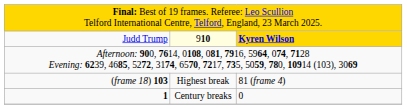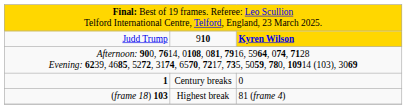 <table class="wikitable" style="font-size: 95%; margin: 1em auto 1em auto;">
 <tr>
 <td colspan="3" align="center" bgcolor="#ffd700"><strong>Final:</strong> Best of 19 frames. Referee: <a href='#'>Leo Scullion</a><br>Telford International Centre, <a href='#'>Telford</a>, England, 23 March 2025.</td>
 </tr>
 <tr>
 <td width="260" align="right"><a href='#'>Judd Trump</a> <br></td>
-<td width="100" align="center" style="background: lightyellow;">9<strong>10</strong></td>
+<td width="100" align="center">9<strong>10</strong></td>
 <td width="260" style="background: gold;"><strong><a href='#'>Kyren Wilson</a></strong> <br></td>
 </tr>
 <tr>
 <td colspan="3" align="center" style="font-size: 100%;"><em>Afternoon:</em> <strong>90</strong>0, <strong>76</strong>14, 0<strong>108</strong>, 0<strong>81</strong>, <strong>79</strong>16, 59<strong>64</strong>, 0<strong>74</strong>, <strong>71</strong>28<br><em>Evening:</em> <strong>62</strong>39, 46<strong>85</strong>, 52<strong>72</strong>, 31<strong>74</strong>, 65<strong>70</strong>, <strong>72</strong>17, <strong>73</strong>5, 50<strong>59</strong>, <strong>78</strong>0, <strong>109</strong>14 (103), 30<strong>69</strong></td>
+</tr>
+<tr>
+<td align="right"><strong>1</strong></td>
+<td align="center">Century breaks</td>
+<td>0</td>
 </tr>
 <tr>
 <td align="right">(<em>frame 18</em>) <strong>103</strong></td>
 <td align="center">Highest break</td>
 <td>81 (<em>frame 4</em>)</td>
 </tr>
 <tr>
-<td align="right"><strong>1</strong></td>
-<td align="center">Century breaks</td>
-<td>0</td>
-</tr>
-<tr>
 </tr>
 </table>
